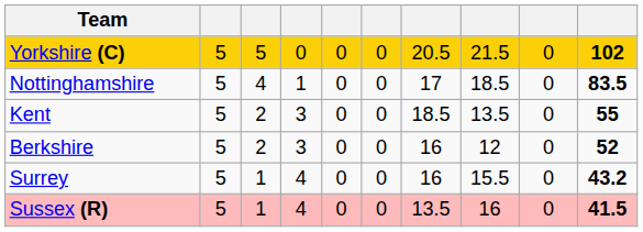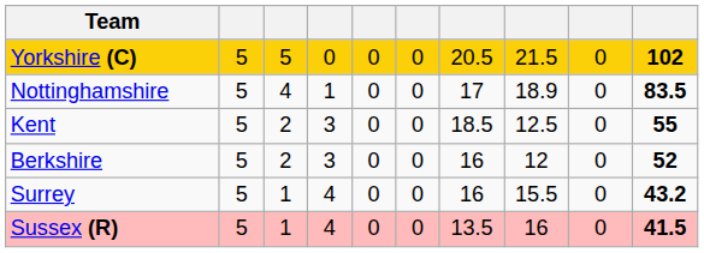 <table class="wikitable" style="text-align:center">
 <tr>
 <th width="150">Team</th>
 <th width="25"></th>
 <th width="25"></th>
 <th width="25"></th>
 <th width="25"></th>
 <th width="25"></th>
 <th width="40"></th>
 <th width="40"></th>
 <th width="40"></th>
 <th width="40"></th>
 </tr>
 <tr style="background:#fbd009">
 <td style="text-align:left"><a href='#'>Yorkshire</a>  <strong>(C)</strong></td>
 <td>5</td>
 <td>5</td>
 <td>0</td>
 <td>0</td>
 <td>0</td>
 <td>20.5</td>
 <td>21.5</td>
 <td>0</td>
 <td><strong>102</strong></td>
 </tr>
 <tr>
 <td style="text-align:left"><a href='#'>Nottinghamshire</a></td>
 <td>5</td>
 <td>4</td>
 <td>1</td>
 <td>0</td>
 <td>0</td>
 <td>17</td>
-<td>18.5</td>
+<td>18.9</td>
 <td>0</td>
 <td><strong>83.5</strong></td>
 </tr>
 <tr>
 <td style="text-align:left"><a href='#'>Kent</a></td>
 <td>5</td>
 <td>2</td>
 <td>3</td>
 <td>0</td>
 <td>0</td>
 <td>18.5</td>
-<td>13.5</td>
+<td>12.5</td>
 <td>0</td>
 <td><strong>55</strong></td>
 </tr>
 <tr>
 <td style="text-align:left"><a href='#'>Berkshire</a></td>
 <td>5</td>
 <td>2</td>
 <td>3</td>
 <td>0</td>
 <td>0</td>
 <td>16</td>
 <td>12</td>
 <td>0</td>
 <td><strong>52</strong></td>
 </tr>
 <tr>
 <td style="text-align:left"><a href='#'>Surrey</a></td>
 <td>5</td>
 <td>1</td>
 <td>4</td>
 <td>0</td>
 <td>0</td>
 <td>16</td>
 <td>15.5</td>
 <td>0</td>
 <td><strong>43.2</strong></td>
 </tr>
 <tr style="background:#FFBBBB">
 <td style="text-align:left"><a href='#'>Sussex</a> <strong>(R)</strong></td>
 <td>5</td>
 <td>1</td>
 <td>4</td>
 <td>0</td>
 <td>0</td>
 <td>13.5</td>
 <td>16</td>
 <td>0</td>
 <td><strong>41.5</strong></td>
 </tr>
 </table>
